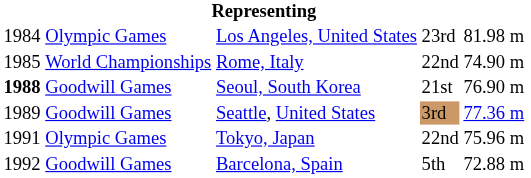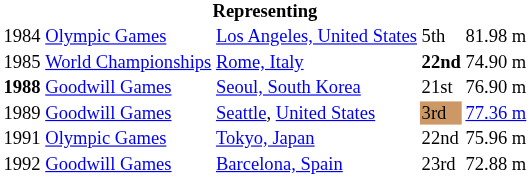 <table>
 <tr>
 <th colspan="5">Representing </th>
 </tr>
 <tr>
 <td>1984</td>
 <td><a href='#'>Olympic Games</a></td>
 <td><a href='#'>Los Angeles, United States</a></td>
-<td>23rd</td>
+<td>5th</td>
 <td>81.98 m</td>
 </tr>
 <tr>
 <td>1985</td>
 <td><a href='#'>World Championships</a></td>
 <td><a href='#'>Rome, Italy</a></td>
-<td>22nd</td>
+<td><strong>22nd</strong></td>
 <td>74.90 m</td>
 </tr>
 <tr>
 <td><strong>1988</strong></td>
 <td><a href='#'>Goodwill Games</a></td>
 <td><a href='#'>Seoul, South Korea</a></td>
 <td>21st</td>
 <td>76.90 m</td>
 </tr>
 <tr>
 <td>1989</td>
 <td><a href='#'>Goodwill Games</a></td>
 <td><a href='#'>Seattle</a>, <a href='#'>United States</a></td>
 <td bgcolor="cc9966">3rd</td>
 <td><a href='#'>77.36 m</a></td>
 </tr>
 <tr>
 <td>1991</td>
 <td><a href='#'>Olympic Games</a></td>
 <td><a href='#'>Tokyo, Japan</a></td>
 <td>22nd</td>
 <td>75.96 m</td>
 </tr>
 <tr>
 <td>1992</td>
 <td><a href='#'>Goodwill Games</a></td>
 <td><a href='#'>Barcelona, Spain</a></td>
-<td>5th</td>
+<td>23rd</td>
 <td>72.88 m</td>
 </tr>
 </table>
